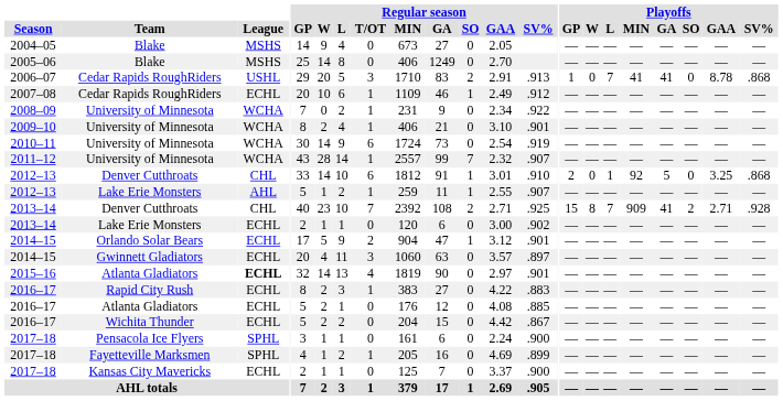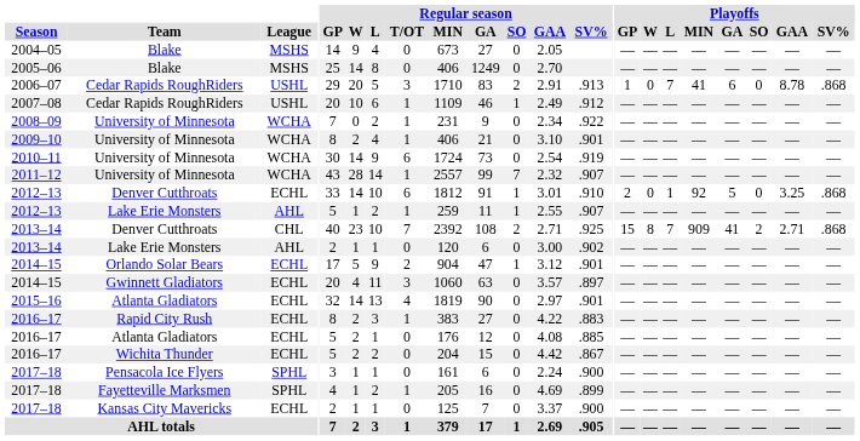 <table border="0" cellpadding="1" cellspacing="0" style="text-align:center; width:75%">
 <tr ALIGN="center" bgcolor="#e0e0e0">
 <th align="center" colspan="3" bgcolor="#ffffff"></th>
 <th align="center" rowspan="99" bgcolor="#ffffff"></th>
 <th align="center" colspan="9" bgcolor="#e0e0e0"><a href='#'>Regular season</a></th>
 <th align="center" rowspan="99" bgcolor="#ffffff"></th>
 <th align="center" colspan="8" bgcolor="#e0e0e0"><a href='#'>Playoffs</a></th>
 </tr>
 <tr ALIGN="center" bgcolor="#e0e0e0">
 <th><a href='#'>Season</a></th>
 <th>Team</th>
 <th>League</th>
 <th>GP</th>
 <th>W</th>
 <th>L</th>
 <th>T/OT</th>
 <th>MIN</th>
 <th>GA</th>
 <th><a href='#'>SO</a></th>
 <th><a href='#'>GAA</a></th>
 <th><a href='#'>SV%</a></th>
 <th>GP</th>
 <th>W</th>
 <th>L</th>
 <th>MIN</th>
 <th>GA</th>
 <th>SO</th>
 <th>GAA</th>
 <th>SV%</th>
 </tr>
 <tr ALIGN="center">
 <td>2004–05</td>
 <td><a href='#'>Blake</a></td>
 <td><a href='#'>MSHS</a></td>
 <td>14</td>
 <td>9</td>
 <td>4</td>
 <td>0</td>
 <td>673</td>
 <td>27</td>
 <td>0</td>
 <td>2.05</td>
 <td></td>
 <td>—</td>
 <td>—</td>
 <td>—</td>
 <td>—</td>
 <td>—</td>
 <td>—</td>
 <td>—</td>
 <td>—</td>
 </tr>
 <tr ALIGN="center" bgcolor="#f0f0f0">
 <td>2005–06</td>
 <td>Blake</td>
 <td>MSHS</td>
 <td>25</td>
 <td>14</td>
 <td>8</td>
 <td>0</td>
 <td>406</td>
 <td>1249</td>
 <td>0</td>
 <td>2.70</td>
 <td></td>
 <td>—</td>
 <td>—</td>
 <td>—</td>
 <td>—</td>
 <td>—</td>
 <td>—</td>
 <td>—</td>
 <td>—</td>
 </tr>
 <tr ALIGN="center">
 <td>2006–07</td>
 <td><a href='#'>Cedar Rapids RoughRiders</a></td>
 <td><a href='#'>USHL</a></td>
 <td>29</td>
 <td>20</td>
 <td>5</td>
 <td>3</td>
 <td>1710</td>
 <td>83</td>
 <td>2</td>
 <td>2.91</td>
 <td>.913</td>
 <td>1</td>
 <td>0</td>
 <td>7</td>
 <td>41</td>
-<td>41</td>
+<td>6</td>
 <td>0</td>
 <td>8.78</td>
 <td>.868</td>
 </tr>
 <tr ALIGN="center" bgcolor="#f0f0f0">
 <td>2007–08</td>
 <td>Cedar Rapids RoughRiders</td>
-<td>ECHL</td>
+<td>USHL</td>
 <td>20</td>
 <td>10</td>
 <td>6</td>
 <td>1</td>
 <td>1109</td>
 <td>46</td>
 <td>1</td>
 <td>2.49</td>
 <td>.912</td>
 <td>—</td>
 <td>—</td>
 <td>—</td>
 <td>—</td>
 <td>—</td>
 <td>—</td>
 <td>—</td>
 <td>—</td>
 </tr>
 <tr ALIGN="center">
 <td><a href='#'>2008–09</a></td>
 <td><a href='#'>University of Minnesota</a></td>
 <td><a href='#'>WCHA</a></td>
 <td>7</td>
 <td>0</td>
 <td>2</td>
 <td>1</td>
 <td>231</td>
 <td>9</td>
 <td>0</td>
 <td>2.34</td>
 <td>.922</td>
 <td>—</td>
 <td>—</td>
 <td>—</td>
 <td>—</td>
 <td>—</td>
 <td>—</td>
 <td>—</td>
 <td>—</td>
 </tr>
 <tr ALIGN="center" bgcolor="#f0f0f0">
 <td><a href='#'>2009–10</a></td>
 <td>University of Minnesota</td>
 <td>WCHA</td>
 <td>8</td>
 <td>2</td>
 <td>4</td>
 <td>1</td>
 <td>406</td>
 <td>21</td>
 <td>0</td>
 <td>3.10</td>
 <td>.901</td>
 <td>—</td>
 <td>—</td>
 <td>—</td>
 <td>—</td>
 <td>—</td>
 <td>—</td>
 <td>—</td>
 <td>—</td>
 </tr>
 <tr ALIGN="center">
 <td><a href='#'>2010–11</a></td>
 <td>University of Minnesota</td>
 <td>WCHA</td>
 <td>30</td>
 <td>14</td>
 <td>9</td>
 <td>6</td>
 <td>1724</td>
 <td>73</td>
 <td>0</td>
 <td>2.54</td>
 <td>.919</td>
 <td>—</td>
 <td>—</td>
 <td>—</td>
 <td>—</td>
 <td>—</td>
 <td>—</td>
 <td>—</td>
 <td>—</td>
 </tr>
 <tr ALIGN="center"  bgcolor="#f0f0f0">
 <td><a href='#'>2011–12</a></td>
 <td>University of Minnesota</td>
 <td>WCHA</td>
 <td>43</td>
 <td>28</td>
 <td>14</td>
 <td>1</td>
 <td>2557</td>
 <td>99</td>
 <td>7</td>
 <td>2.32</td>
 <td>.907</td>
 <td>—</td>
 <td>—</td>
 <td>—</td>
 <td>—</td>
 <td>—</td>
 <td>—</td>
 <td>—</td>
 <td>—</td>
 </tr>
 <tr ALIGN="center">
 <td><a href='#'>2012–13</a></td>
 <td><a href='#'>Denver Cutthroats</a></td>
-<td><a href='#'>CHL</a></td>
+<td>ECHL</td>
 <td>33</td>
 <td>14</td>
 <td>10</td>
 <td>6</td>
 <td>1812</td>
 <td>91</td>
 <td>1</td>
 <td>3.01</td>
 <td>.910</td>
 <td>2</td>
 <td>0</td>
 <td>1</td>
 <td>92</td>
 <td>5</td>
 <td>0</td>
 <td>3.25</td>
 <td>.868</td>
 </tr>
 <tr ALIGN="center"  bgcolor="#f0f0f0">
 <td><a href='#'>2012–13</a></td>
 <td><a href='#'>Lake Erie Monsters</a></td>
 <td><a href='#'>AHL</a></td>
 <td>5</td>
 <td>1</td>
 <td>2</td>
 <td>1</td>
 <td>259</td>
 <td>11</td>
 <td>1</td>
 <td>2.55</td>
 <td>.907</td>
 <td>—</td>
 <td>—</td>
 <td>—</td>
 <td>—</td>
 <td>—</td>
 <td>—</td>
 <td>—</td>
 <td>—</td>
 </tr>
 <tr ALIGN="center">
 <td><a href='#'>2013–14</a></td>
 <td>Denver Cutthroats</td>
 <td>CHL</td>
 <td>40</td>
 <td>23</td>
 <td>10</td>
 <td>7</td>
 <td>2392</td>
 <td>108</td>
 <td>2</td>
 <td>2.71</td>
 <td>.925</td>
 <td>15</td>
 <td>8</td>
 <td>7</td>
 <td>909</td>
 <td>41</td>
 <td>2</td>
 <td>2.71</td>
-<td>.928</td>
+<td>.868</td>
 </tr>
 <tr ALIGN="center"  bgcolor="#f0f0f0">
 <td><a href='#'>2013–14</a></td>
 <td>Lake Erie Monsters</td>
-<td>ECHL</td>
+<td>AHL</td>
 <td>2</td>
 <td>1</td>
 <td>1</td>
 <td>0</td>
 <td>120</td>
 <td>6</td>
 <td>0</td>
 <td>3.00</td>
 <td>.902</td>
 <td>—</td>
 <td>—</td>
 <td>—</td>
 <td>—</td>
 <td>—</td>
 <td>—</td>
 <td>—</td>
 <td>—</td>
 </tr>
 <tr ALIGN="center">
 <td><a href='#'>2014–15</a></td>
 <td><a href='#'>Orlando Solar Bears</a></td>
 <td><a href='#'>ECHL</a></td>
 <td>17</td>
 <td>5</td>
 <td>9</td>
 <td>2</td>
 <td>904</td>
 <td>47</td>
 <td>1</td>
 <td>3.12</td>
 <td>.901</td>
 <td>—</td>
 <td>—</td>
 <td>—</td>
 <td>—</td>
 <td>—</td>
 <td>—</td>
 <td>—</td>
 <td>—</td>
 </tr>
 <tr ALIGN="center"  bgcolor="#f0f0f0">
 <td>2014–15</td>
 <td><a href='#'>Gwinnett Gladiators</a></td>
 <td>ECHL</td>
 <td>20</td>
 <td>4</td>
 <td>11</td>
 <td>3</td>
 <td>1060</td>
 <td>63</td>
 <td>0</td>
 <td>3.57</td>
 <td>.897</td>
 <td>—</td>
 <td>—</td>
 <td>—</td>
 <td>—</td>
 <td>—</td>
 <td>—</td>
 <td>—</td>
 <td>—</td>
 </tr>
 <tr ALIGN="center">
 <td><a href='#'>2015–16</a></td>
 <td><a href='#'>Atlanta Gladiators</a></td>
-<td><strong>ECHL</strong></td>
+<td>ECHL</td>
 <td>32</td>
 <td>14</td>
 <td>13</td>
 <td>4</td>
 <td>1819</td>
 <td>90</td>
 <td>0</td>
 <td>2.97</td>
 <td>.901</td>
 <td>—</td>
 <td>—</td>
 <td>—</td>
 <td>—</td>
 <td>—</td>
 <td>—</td>
 <td>—</td>
 <td>—</td>
 </tr>
 <tr ALIGN="center"  bgcolor="#f0f0f0">
 <td><a href='#'>2016–17</a></td>
 <td><a href='#'>Rapid City Rush</a></td>
 <td>ECHL</td>
 <td>8</td>
 <td>2</td>
 <td>3</td>
 <td>1</td>
 <td>383</td>
 <td>27</td>
 <td>0</td>
 <td>4.22</td>
 <td>.883</td>
 <td>—</td>
 <td>—</td>
 <td>—</td>
 <td>—</td>
 <td>—</td>
 <td>—</td>
 <td>—</td>
 <td>—</td>
 </tr>
 <tr ALIGN="center">
 <td>2016–17</td>
 <td>Atlanta Gladiators</td>
 <td>ECHL</td>
 <td>5</td>
 <td>2</td>
 <td>1</td>
 <td>0</td>
 <td>176</td>
 <td>12</td>
 <td>0</td>
 <td>4.08</td>
 <td>.885</td>
 <td>—</td>
 <td>—</td>
 <td>—</td>
 <td>—</td>
 <td>—</td>
 <td>—</td>
 <td>—</td>
 <td>—</td>
 </tr>
 <tr ALIGN="center"  bgcolor="#f0f0f0">
 <td>2016–17</td>
 <td><a href='#'>Wichita Thunder</a></td>
 <td>ECHL</td>
 <td>5</td>
 <td>2</td>
 <td>2</td>
 <td>0</td>
 <td>204</td>
 <td>15</td>
 <td>0</td>
 <td>4.42</td>
 <td>.867</td>
 <td>—</td>
 <td>—</td>
 <td>—</td>
 <td>—</td>
 <td>—</td>
 <td>—</td>
 <td>—</td>
 <td>—</td>
 </tr>
 <tr ALIGN="center">
 <td><a href='#'>2017–18</a></td>
 <td><a href='#'>Pensacola Ice Flyers</a></td>
 <td><a href='#'>SPHL</a></td>
 <td>3</td>
 <td>1</td>
 <td>1</td>
 <td>0</td>
 <td>161</td>
 <td>6</td>
 <td>0</td>
 <td>2.24</td>
 <td>.900</td>
 <td>—</td>
 <td>—</td>
 <td>—</td>
 <td>—</td>
 <td>—</td>
 <td>—</td>
 <td>—</td>
 <td>—</td>
 </tr>
 <tr ALIGN="center"  bgcolor="#f0f0f0">
 <td>2017–18</td>
 <td><a href='#'>Fayetteville Marksmen</a></td>
 <td>SPHL</td>
 <td>4</td>
 <td>1</td>
 <td>2</td>
 <td>1</td>
 <td>205</td>
 <td>16</td>
 <td>0</td>
 <td>4.69</td>
 <td>.899</td>
 <td>—</td>
 <td>—</td>
 <td>—</td>
 <td>—</td>
 <td>—</td>
 <td>—</td>
 <td>—</td>
 <td>—</td>
 </tr>
 <tr ALIGN="center">
 <td><a href='#'>2017–18</a></td>
 <td><a href='#'>Kansas City Mavericks</a></td>
 <td>ECHL</td>
 <td>2</td>
 <td>1</td>
 <td>1</td>
 <td>0</td>
 <td>125</td>
 <td>7</td>
 <td>0</td>
 <td>3.37</td>
 <td>.900</td>
 <td>—</td>
 <td>—</td>
 <td>—</td>
 <td>—</td>
 <td>—</td>
 <td>—</td>
 <td>—</td>
 <td>—</td>
 </tr>
 <tr ALIGN="center" bgcolor="#e0e0e0">
 <th colspan="3" align="center">AHL totals</th>
 <th>7</th>
 <th>2</th>
 <th>3</th>
 <th>1</th>
 <th>379</th>
 <th>17</th>
 <th>1</th>
 <th>2.69</th>
 <th>.905</th>
 <th>—</th>
 <th>—</th>
 <th>—</th>
 <th>—</th>
 <th>—</th>
 <th>—</th>
 <th>—</th>
 <th>—</th>
 </tr>
 </table>
